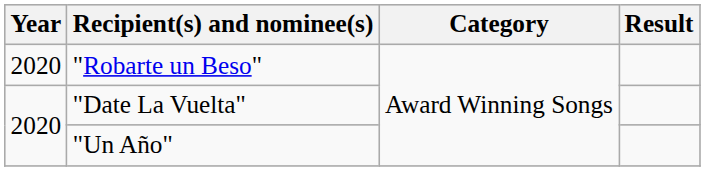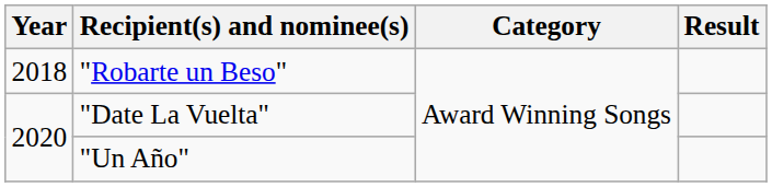 <table class="wikitable sortable plainrowheaders" style="width: auto;">
 <tr>
 <th scope="col">Year</th>
 <th scope="col">Recipient(s) and nominee(s)</th>
 <th scope="col">Category</th>
 <th scope="col">Result</th>
 </tr>
 <tr>
-<td style="text-align:center;">2020</td>
+<td style="text-align:center;">2018</td>
 <td>"<a href='#'>Robarte un Beso</a>"</td>
 <td rowspan="3">Award Winning Songs</td>
 <td></td>
 </tr>
 <tr>
 <td rowspan="2">2020</td>
 <td>"Date La Vuelta"</td>
 <td></td>
 </tr>
 <tr>
 <td>"Un Año"</td>
 <td></td>
 </tr>
 </table>
